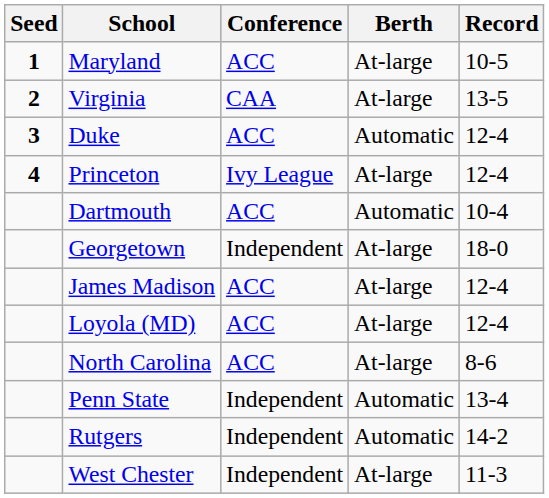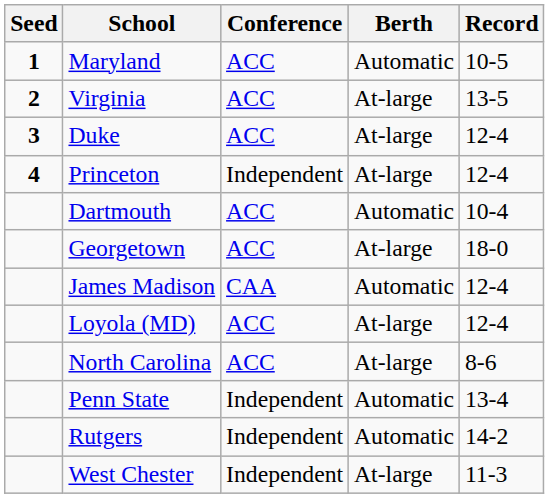 <table class="wikitable sortable">
 <tr>
 <th>Seed</th>
 <th>School</th>
 <th>Conference</th>
 <th>Berth</th>
 <th>Record</th>
 </tr>
 <tr>
 <td align=center><strong>1</strong></td>
 <td><a href='#'>Maryland</a></td>
 <td><a href='#'>ACC</a></td>
-<td>At-large</td>
+<td>Automatic</td>
 <td>10-5</td>
 </tr>
 <tr>
 <td align=center><strong>2</strong></td>
 <td><a href='#'>Virginia</a></td>
-<td><a href='#'>CAA</a></td>
+<td><a href='#'>ACC</a></td>
 <td>At-large</td>
 <td>13-5</td>
 </tr>
 <tr>
 <td align=center><strong>3</strong></td>
 <td><a href='#'>Duke</a></td>
 <td><a href='#'>ACC</a></td>
-<td>Automatic</td>
+<td>At-large</td>
 <td>12-4</td>
 </tr>
 <tr>
 <td align=center><strong>4</strong></td>
 <td><a href='#'>Princeton</a></td>
-<td><a href='#'>Ivy League</a></td>
+<td>Independent</td>
 <td>At-large</td>
 <td>12-4</td>
 </tr>
 <tr>
 <td></td>
 <td><a href='#'>Dartmouth</a></td>
 <td><a href='#'>ACC</a></td>
 <td>Automatic</td>
 <td>10-4</td>
 </tr>
 <tr>
 <td></td>
 <td><a href='#'>Georgetown</a></td>
-<td>Independent</td>
+<td><a href='#'>ACC</a></td>
 <td>At-large</td>
 <td>18-0</td>
 </tr>
 <tr>
 <td></td>
 <td><a href='#'>James Madison</a></td>
-<td><a href='#'>ACC</a></td>
-<td>At-large</td>
+<td><a href='#'>CAA</a></td>
+<td>Automatic</td>
 <td>12-4</td>
 </tr>
 <tr>
 <td></td>
 <td><a href='#'>Loyola (MD)</a></td>
 <td><a href='#'>ACC</a></td>
 <td>At-large</td>
 <td>12-4</td>
 </tr>
 <tr>
 <td></td>
 <td><a href='#'>North Carolina</a></td>
 <td><a href='#'>ACC</a></td>
 <td>At-large</td>
 <td>8-6</td>
 </tr>
 <tr>
 <td></td>
 <td><a href='#'>Penn State</a></td>
 <td>Independent</td>
 <td>Automatic</td>
 <td>13-4</td>
 </tr>
 <tr>
 <td></td>
 <td><a href='#'>Rutgers</a></td>
 <td>Independent</td>
 <td>Automatic</td>
 <td>14-2</td>
 </tr>
 <tr>
 <td></td>
 <td><a href='#'>West Chester</a></td>
 <td>Independent</td>
 <td>At-large</td>
 <td>11-3</td>
 </tr>
 </table>
